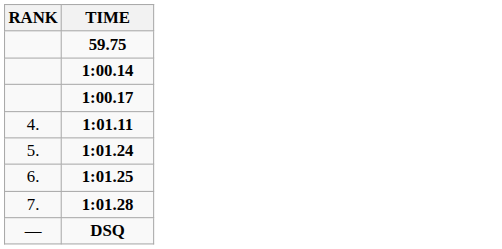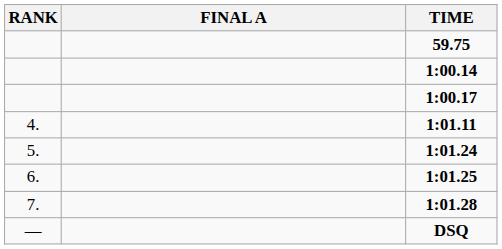 <table class="wikitable">
 <tr>
 <th>RANK</th>
+<th style="width: 20em">FINAL A</th>
 <th style="width: 5em">TIME</th>
 </tr>
 <tr>
 <td align="center"></td>
+<td></td>
 <td align="center"><strong>59.75</strong></td>
 </tr>
 <tr>
 <td align="center"></td>
+<td></td>
 <td align="center"><strong>1:00.14</strong></td>
 </tr>
 <tr>
 <td align="center"></td>
+<td></td>
 <td align="center"><strong>1:00.17</strong></td>
 </tr>
 <tr>
 <td align="center">4.</td>
+<td></td>
 <td align="center"><strong>1:01.11</strong></td>
 </tr>
 <tr>
 <td align="center">5.</td>
+<td></td>
 <td align="center"><strong>1:01.24</strong></td>
 </tr>
 <tr>
 <td align="center">6.</td>
+<td></td>
 <td align="center"><strong>1:01.25</strong></td>
 </tr>
 <tr>
 <td align="center">7.</td>
+<td></td>
 <td align="center"><strong>1:01.28</strong></td>
 </tr>
 <tr>
 <td align="center">—</td>
+<td></td>
 <td align="center"><strong>DSQ</strong></td>
 </tr>
 </table>
